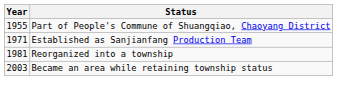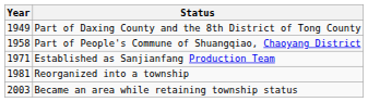 <table class="wikitable">
 <tr>
 <th>Year</th>
 <th>Status</th>
 </tr>
 <tr>
-<td>1955</td>
+<td>1949</td>
+<td>Part of Daxing County and the 8th District of Tong County</td>
+</tr>
+<tr>
+<td>1958</td>
 <td>Part of People's Commune of Shuangqiao, <a href='#'>Chaoyang District</a></td>
 </tr>
 <tr>
 <td>1971</td>
 <td>Established as Sanjianfang <a href='#'>Production Team</a></td>
 </tr>
 <tr>
 <td>1981</td>
 <td>Reorganized into a township</td>
 </tr>
 <tr>
 <td>2003</td>
 <td>Became an area while retaining township status</td>
 </tr>
 </table>
